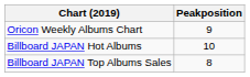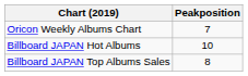 <table class="wikitable plainrowheaders" style="text-align:center;">
 <tr>
 <th>Chart (2019)</th>
 <th>Peakposition</th>
 </tr>
 <tr>
 <td style="text-align:left;"><a href='#'>Oricon</a> Weekly Albums Chart</td>
-<td>9</td>
+<td>7</td>
 </tr>
 <tr>
 <td style="text-align:left;"><a href='#'>Billboard JAPAN</a> Hot Albums</td>
 <td>10</td>
 </tr>
 <tr>
 <td style="text-align:left;"><a href='#'>Billboard JAPAN</a> Top Albums Sales</td>
 <td>8</td>
 </tr>
 </table>
